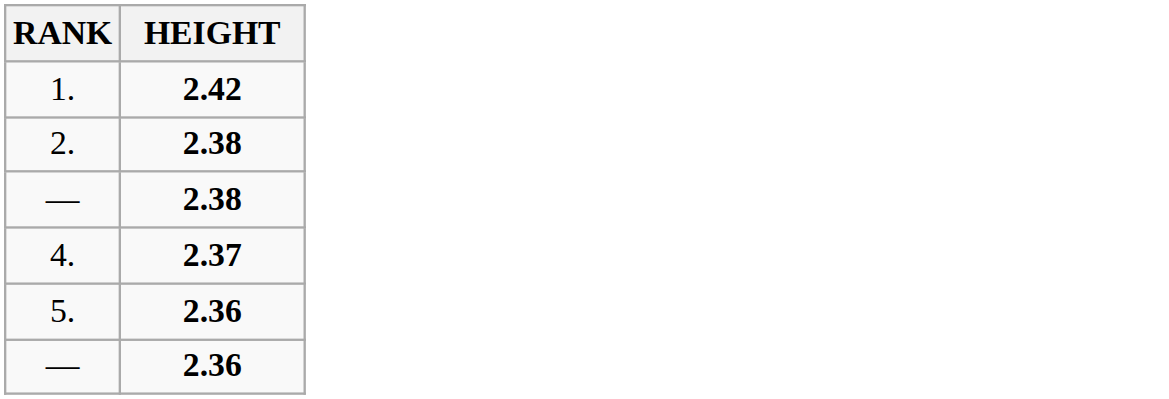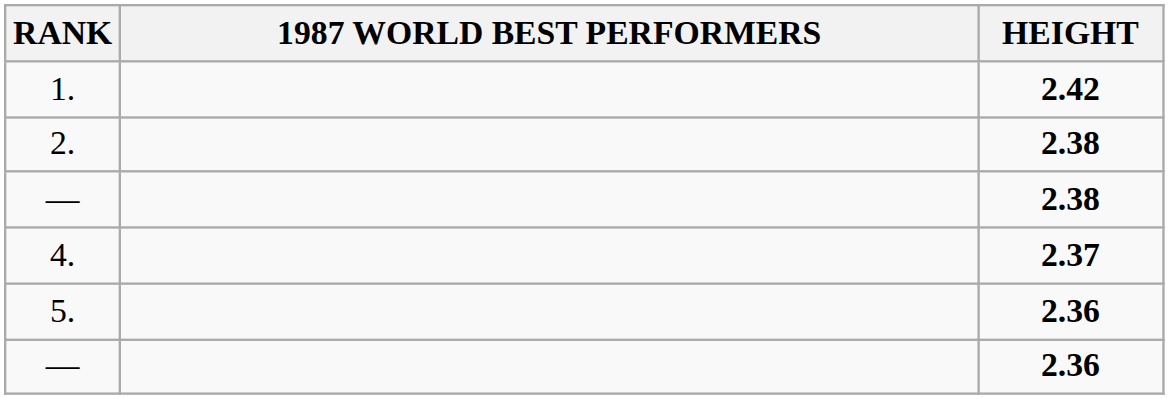 <table class="wikitable" style="border-collapse: collapse; font-size: 90%;">
 <tr>
 <th>RANK</th>
+<th align="center" style="width: 25em">1987 WORLD BEST PERFORMERS</th>
 <th align="center" style="width: 5em">HEIGHT</th>
 </tr>
 <tr>
 <td align="center">1.</td>
+<td></td>
 <td align="center"><strong>2.42</strong></td>
 </tr>
 <tr>
 <td align="center">2.</td>
+<td></td>
 <td align="center"><strong>2.38</strong></td>
 </tr>
 <tr>
 <td align="center">—</td>
+<td></td>
 <td align="center"><strong>2.38</strong></td>
 </tr>
 <tr>
 <td align="center">4.</td>
+<td></td>
 <td align="center"><strong>2.37</strong></td>
 </tr>
 <tr>
 <td align="center">5.</td>
+<td></td>
 <td align="center"><strong>2.36</strong></td>
 </tr>
 <tr>
 <td align="center">—</td>
+<td></td>
 <td align="center"><strong>2.36</strong></td>
 </tr>
 </table>
